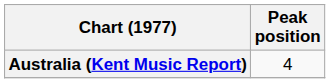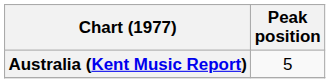 <table class="wikitable sortable plainrowheaders" style="text-align:center">
 <tr>
 <th scope=col>Chart (1977)</th>
 <th scope=col>Peak<br>position</th>
 </tr>
 <tr>
 <th scope=row>Australia (<a href='#'>Kent Music Report</a>)</th>
-<td>4</td>
+<td>5</td>
 </tr>
 <tr>
 </tr>
 <tr>
 </tr>
 <tr>
 </tr>
 </table>
